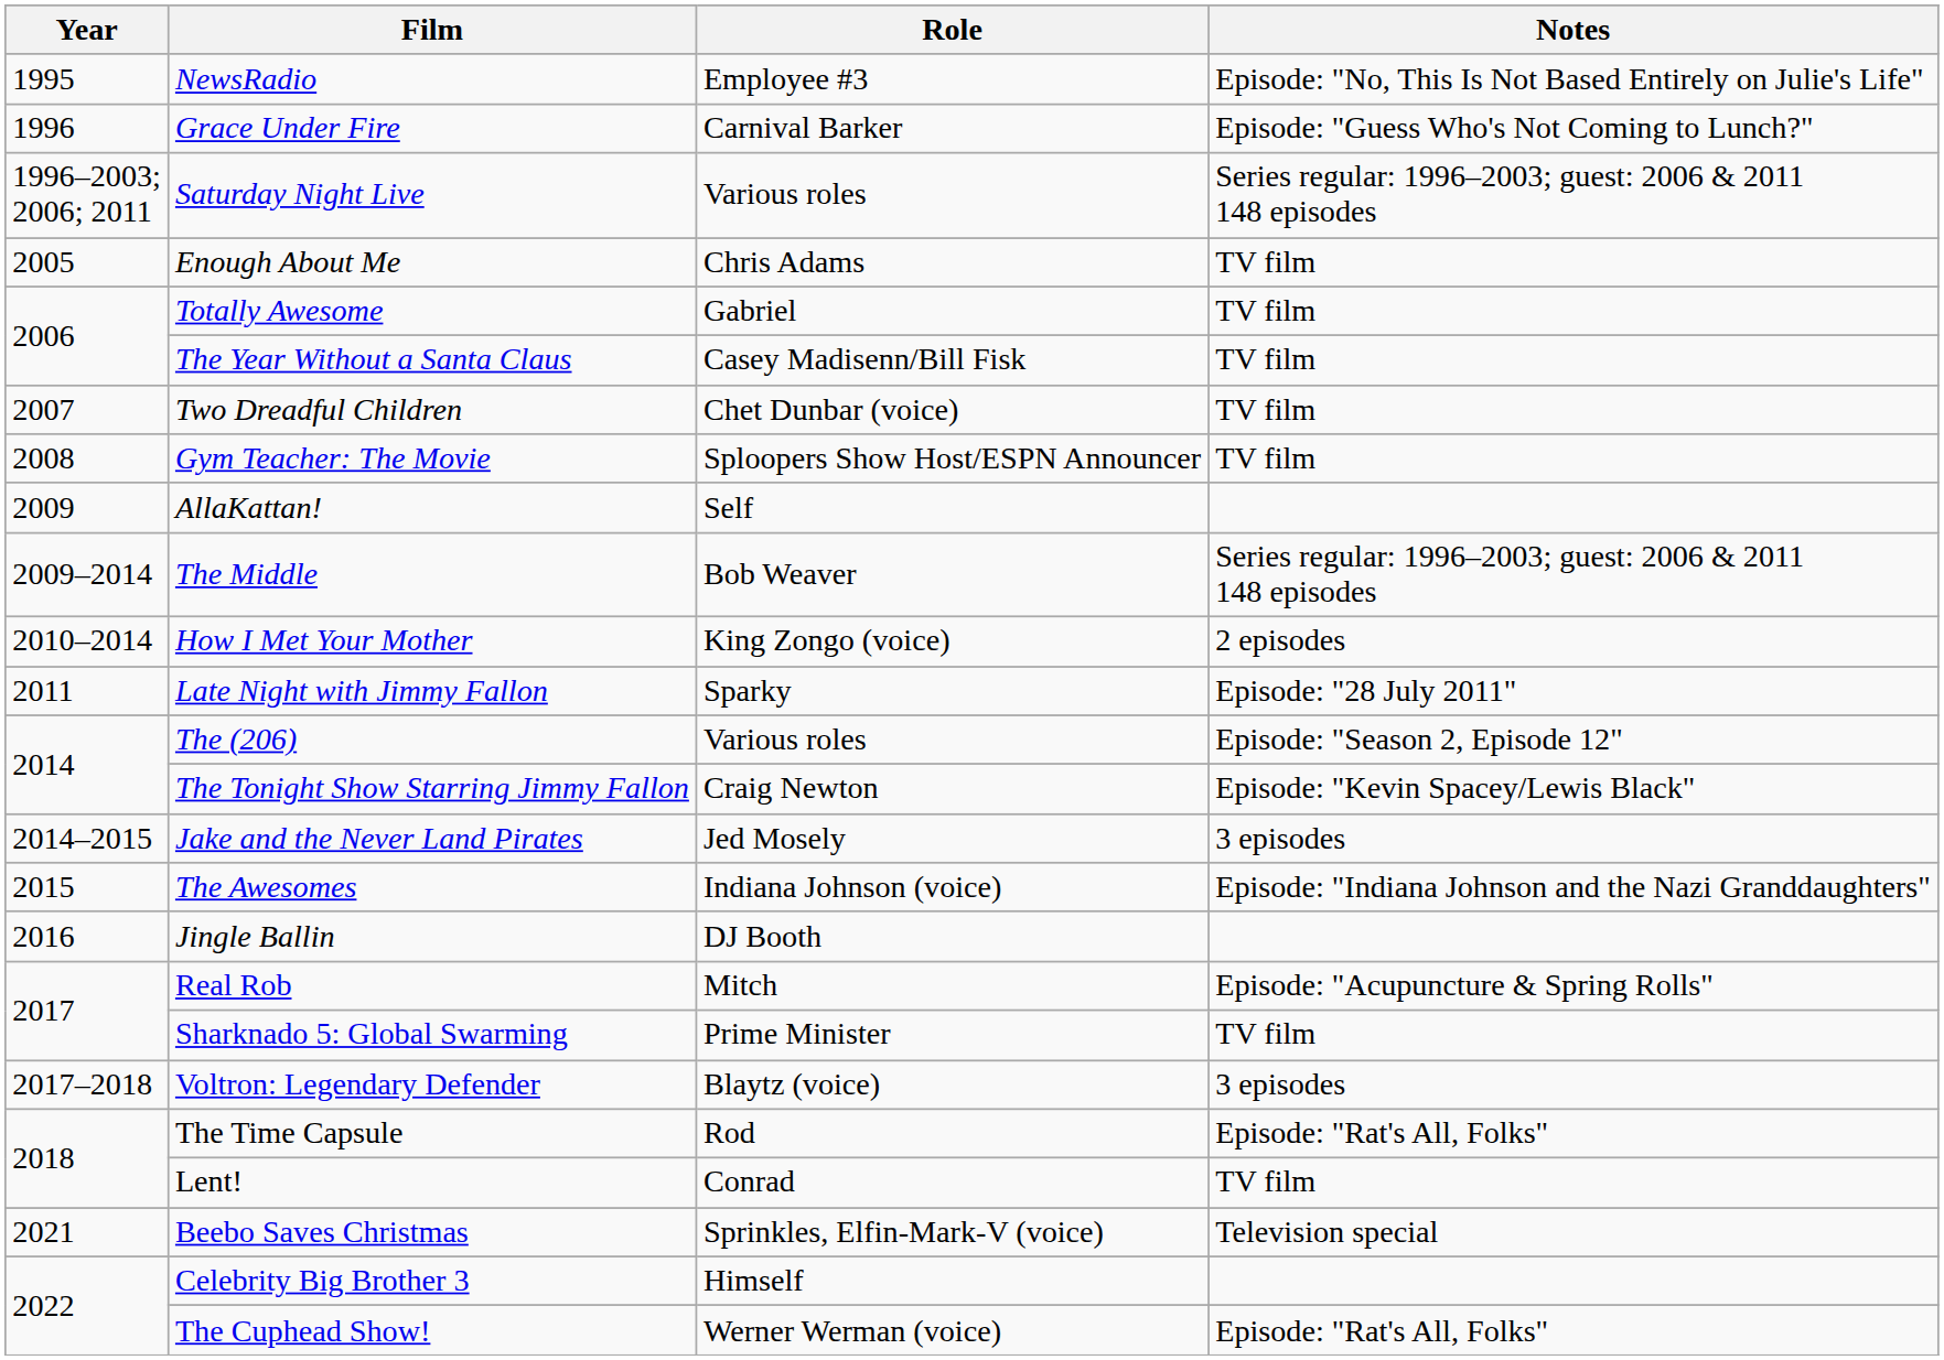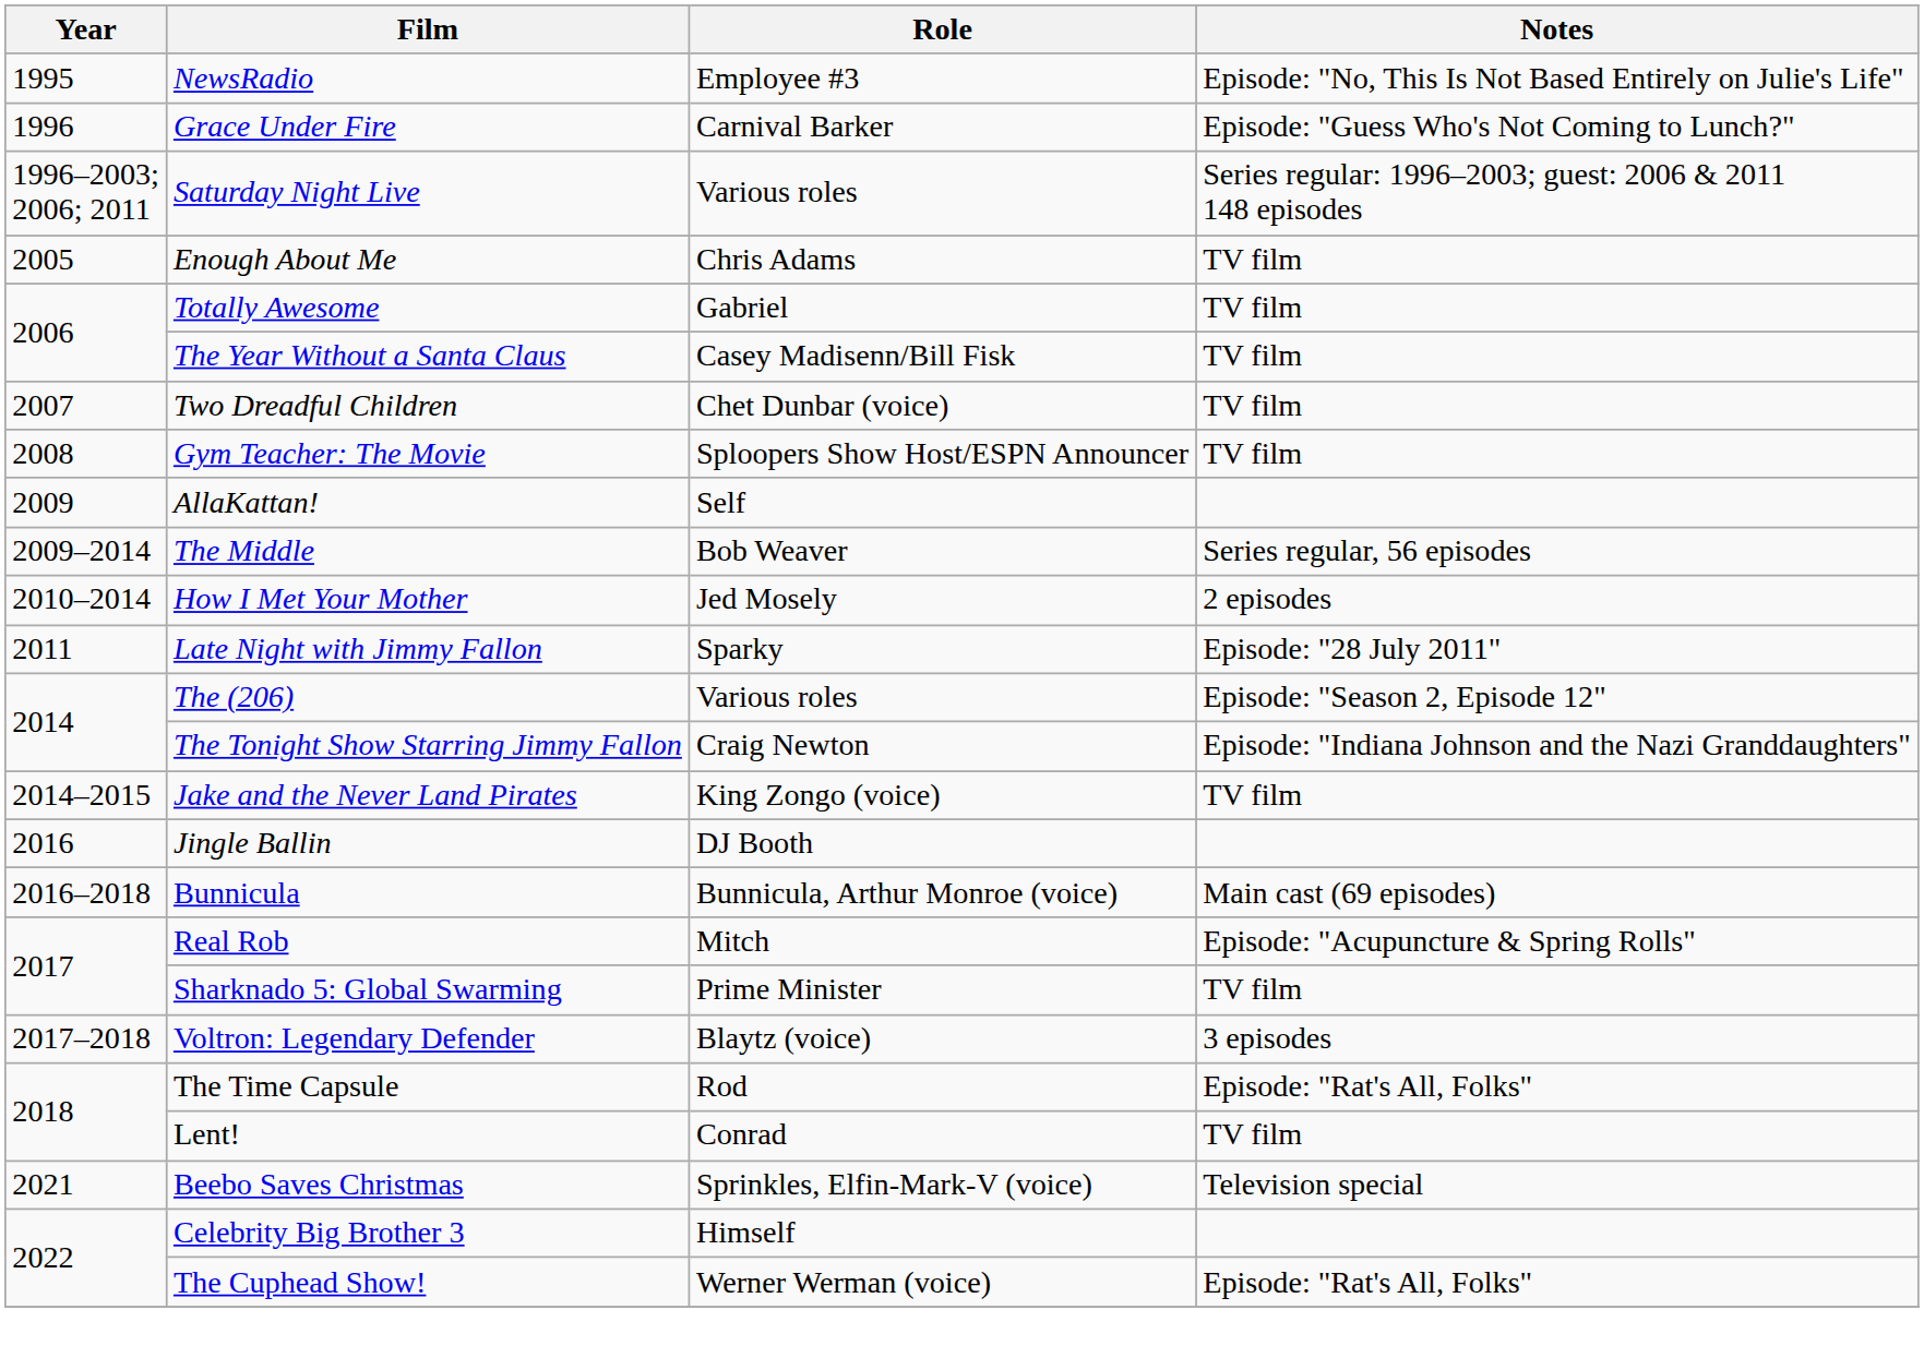 <table class="wikitable">
 <tr>
 <th>Year</th>
 <th>Film</th>
 <th>Role</th>
 <th>Notes</th>
 </tr>
 <tr>
 <td>1995</td>
 <td><em><a href='#'>NewsRadio</a></em></td>
 <td>Employee #3</td>
 <td>Episode: "No, This Is Not Based Entirely on Julie's Life"</td>
 </tr>
 <tr>
 <td>1996</td>
 <td><em><a href='#'>Grace Under Fire</a></em></td>
 <td>Carnival Barker</td>
 <td>Episode: "Guess Who's Not Coming to Lunch?"</td>
 </tr>
 <tr>
 <td>1996–2003;<br>2006; 2011</td>
 <td><em><a href='#'>Saturday Night Live</a></em></td>
 <td>Various roles</td>
 <td>Series regular: 1996–2003; guest: 2006 & 2011<br>148 episodes</td>
 </tr>
 <tr>
 <td>2005</td>
 <td><em>Enough About Me</em></td>
 <td>Chris Adams</td>
 <td>TV film</td>
 </tr>
 <tr>
 <td rowspan="2">2006</td>
 <td><em><a href='#'>Totally Awesome</a></em></td>
 <td>Gabriel</td>
 <td>TV film</td>
 </tr>
 <tr>
 <td><em><a href='#'>The Year Without a Santa Claus</a></em></td>
 <td>Casey Madisenn/Bill Fisk</td>
 <td>TV film</td>
 </tr>
 <tr>
 <td>2007</td>
 <td><em>Two Dreadful Children</em></td>
 <td>Chet Dunbar (voice)</td>
 <td>TV film</td>
 </tr>
 <tr>
 <td>2008</td>
 <td><em><a href='#'>Gym Teacher: The Movie</a></em></td>
 <td>Sploopers Show Host/ESPN Announcer</td>
 <td>TV film</td>
 </tr>
 <tr>
 <td>2009</td>
 <td><em>AllaKattan!</em></td>
 <td>Self</td>
 <td></td>
 </tr>
 <tr>
 <td>2009–2014</td>
 <td><em><a href='#'>The Middle</a></em></td>
 <td>Bob Weaver</td>
-<td>Series regular: 1996–2003; guest: 2006 & 2011<br>148 episodes</td>
+<td>Series regular, 56 episodes</td>
 </tr>
 <tr>
 <td>2010–2014</td>
 <td><em><a href='#'>How I Met Your Mother</a></em></td>
-<td>King Zongo (voice)</td>
+<td>Jed Mosely</td>
 <td>2 episodes</td>
 </tr>
 <tr>
 <td>2011</td>
 <td><em><a href='#'>Late Night with Jimmy Fallon</a></em></td>
 <td>Sparky</td>
 <td>Episode: "28 July 2011"</td>
 </tr>
 <tr>
 <td rowspan="2">2014</td>
 <td><em><a href='#'>The (206)</a></em></td>
 <td>Various roles</td>
 <td>Episode: "Season 2, Episode 12"</td>
 </tr>
 <tr>
 <td><em><a href='#'>The Tonight Show Starring Jimmy Fallon</a></em></td>
 <td>Craig Newton</td>
-<td>Episode: "Kevin Spacey/Lewis Black"</td>
+<td>Episode: "Indiana Johnson and the Nazi Granddaughters"</td>
 </tr>
 <tr>
 <td>2014–2015</td>
 <td><em><a href='#'>Jake and the Never Land Pirates</a></em></td>
-<td>Jed Mosely</td>
-<td>3 episodes</td>
-</tr>
-<tr>
-<td>2015</td>
-<td><em><a href='#'>The Awesomes</a></em></td>
-<td>Indiana Johnson (voice)</td>
-<td>Episode: "Indiana Johnson and the Nazi Granddaughters"</td>
+<td>King Zongo (voice)</td>
+<td>TV film</td>
 </tr>
 <tr>
 <td>2016</td>
 <td><em>Jingle Ballin<strong></td>
 <td>DJ Booth</td>
 <td></td>
+</tr>
+<tr>
+<td>2016–2018</td>
+<td></em><a href='#'>Bunnicula</a><em></td>
+<td>Bunnicula, Arthur Monroe (voice)</td>
+<td>Main cast (69 episodes)</td>
 </tr>
 <tr>
 <td rowspan="2">2017</td>
 <td></em><a href='#'>Real Rob</a><em></td>
 <td>Mitch</td>
 <td>Episode: "Acupuncture & Spring Rolls"</td>
 </tr>
 <tr>
 <td></em><a href='#'>Sharknado 5: Global Swarming</a><em></td>
 <td>Prime Minister</td>
 <td>TV film</td>
 </tr>
 <tr>
 <td>2017–2018</td>
 <td></em><a href='#'>Voltron: Legendary Defender</a><em></td>
 <td>Blaytz (voice)</td>
 <td>3 episodes</td>
 </tr>
 <tr>
 <td rowspan="2">2018</td>
 <td></em>The Time Capsule<em></td>
 <td>Rod</td>
 <td>Episode: "Rat's All, Folks"</td>
 </tr>
 <tr>
 <td></em>Lent!<em></td>
 <td>Conrad</td>
 <td>TV film</td>
 </tr>
 <tr>
 <td>2021</td>
 <td></em><a href='#'>Beebo Saves Christmas</a><em></td>
 <td>Sprinkles, Elfin-Mark-V (voice)</td>
 <td>Television special</td>
 </tr>
 <tr>
 <td rowspan="2">2022</td>
 <td></em><a href='#'>Celebrity Big Brother 3</a><em></td>
 <td>Himself</td>
 <td></td>
 </tr>
 <tr>
 <td></em><a href='#'>The Cuphead Show!</a><em></td>
 <td>Werner Werman (voice)</td>
 <td>Episode: "Rat's All, Folks"</td>
 </tr>
 <tr>
 </tr>
 </table>
